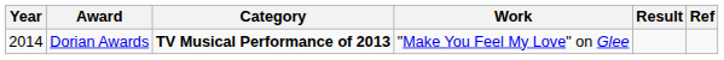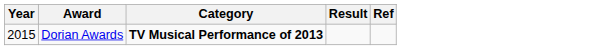 <table class="wikitable">
 <tr>
 <th>Year</th>
 <th>Award</th>
 <th>Category</th>
-<th>Work</th>
 <th>Result</th>
 <th>Ref</th>
 </tr>
 <tr>
-<td>2014</td>
+<td>2015</td>
 <td><a href='#'>Dorian Awards</a></td>
 <td><strong>TV Musical Performance of 2013</strong></td>
-<td>"<a href='#'>Make You Feel My Love</a>" on <em><a href='#'>Glee</a></em></td>
 <td></td>
 <td></td>
 </tr>
 </table>
